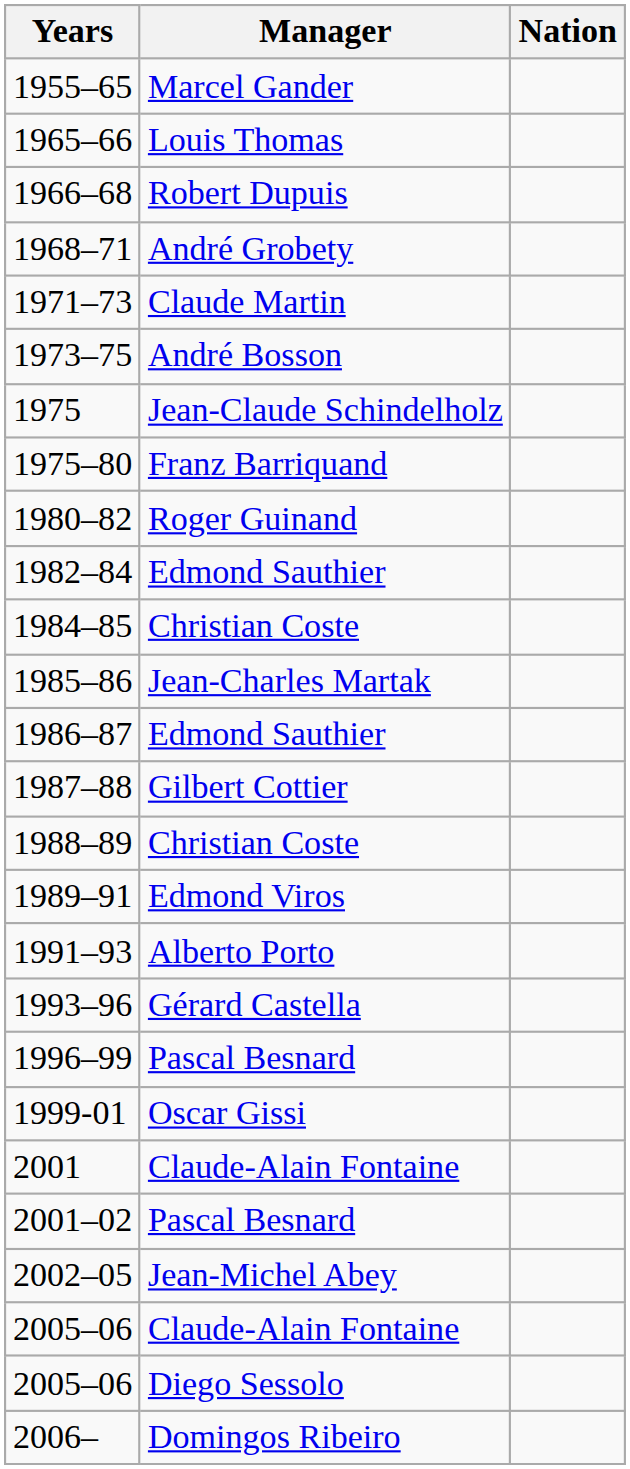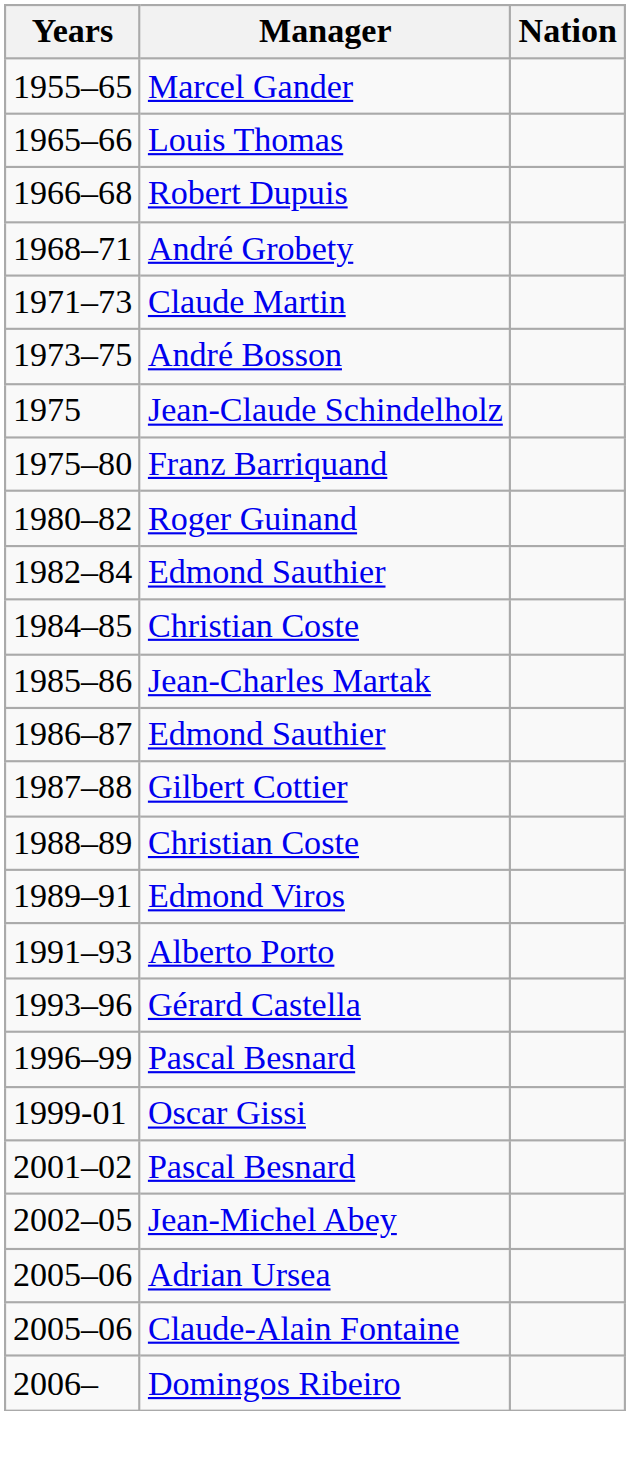 <table class="wikitable">
 <tr>
 <th>Years</th>
 <th>Manager</th>
 <th>Nation</th>
 </tr>
 <tr>
 <td>1955–65</td>
 <td><a href='#'>Marcel Gander</a></td>
 <td></td>
 </tr>
 <tr>
 <td>1965–66</td>
 <td><a href='#'>Louis Thomas</a></td>
 <td></td>
 </tr>
 <tr>
 <td>1966–68</td>
 <td><a href='#'>Robert Dupuis</a></td>
 <td></td>
 </tr>
 <tr>
 <td>1968–71</td>
 <td><a href='#'>André Grobety</a></td>
 <td></td>
 </tr>
 <tr>
 <td>1971–73</td>
 <td><a href='#'>Claude Martin</a></td>
 <td></td>
 </tr>
 <tr>
 <td>1973–75</td>
 <td><a href='#'>André Bosson</a></td>
 <td></td>
 </tr>
 <tr>
 <td>1975</td>
 <td><a href='#'>Jean-Claude Schindelholz</a></td>
 <td></td>
 </tr>
 <tr>
 <td>1975–80</td>
 <td><a href='#'>Franz Barriquand</a></td>
 <td></td>
 </tr>
 <tr>
 <td>1980–82</td>
 <td><a href='#'>Roger Guinand</a></td>
 <td></td>
 </tr>
 <tr>
 <td>1982–84</td>
 <td><a href='#'>Edmond Sauthier</a></td>
 <td></td>
 </tr>
 <tr>
 <td>1984–85</td>
 <td><a href='#'>Christian Coste</a></td>
 <td></td>
 </tr>
 <tr>
 <td>1985–86</td>
 <td><a href='#'>Jean-Charles Martak</a></td>
 <td></td>
 </tr>
 <tr>
 <td>1986–87</td>
 <td><a href='#'>Edmond Sauthier</a></td>
 <td></td>
 </tr>
 <tr>
 <td>1987–88</td>
 <td><a href='#'>Gilbert Cottier</a></td>
 <td></td>
 </tr>
 <tr>
 <td>1988–89</td>
 <td><a href='#'>Christian Coste</a></td>
 <td></td>
 </tr>
 <tr>
 <td>1989–91</td>
 <td><a href='#'>Edmond Viros</a></td>
 <td></td>
 </tr>
 <tr>
 <td>1991–93</td>
 <td><a href='#'>Alberto Porto</a></td>
 <td></td>
 </tr>
 <tr>
 <td>1993–96</td>
 <td><a href='#'>Gérard Castella</a></td>
 <td></td>
 </tr>
 <tr>
 <td>1996–99</td>
 <td><a href='#'>Pascal Besnard</a></td>
 <td></td>
 </tr>
 <tr>
 <td>1999-01</td>
 <td><a href='#'>Oscar Gissi</a></td>
 <td></td>
 </tr>
 <tr>
-<td>2001</td>
-<td><a href='#'>Claude-Alain Fontaine</a></td>
-<td></td>
-</tr>
-<tr>
 <td>2001–02</td>
 <td><a href='#'>Pascal Besnard</a></td>
 <td></td>
 </tr>
 <tr>
 <td>2002–05</td>
 <td><a href='#'>Jean-Michel Abey</a></td>
 <td></td>
 </tr>
 <tr>
 <td>2005–06</td>
-<td><a href='#'>Claude-Alain Fontaine</a></td>
+<td><a href='#'>Adrian Ursea</a></td>
 <td></td>
 </tr>
 <tr>
 <td>2005–06</td>
-<td><a href='#'>Diego Sessolo</a></td>
+<td><a href='#'>Claude-Alain Fontaine</a></td>
 <td></td>
 </tr>
 <tr>
 <td>2006–</td>
 <td><a href='#'>Domingos Ribeiro</a></td>
 <td></td>
 </tr>
 <tr>
 </tr>
 </table>
